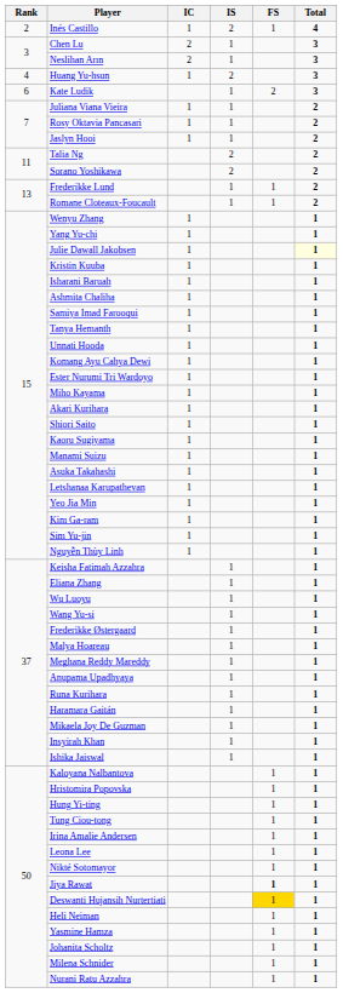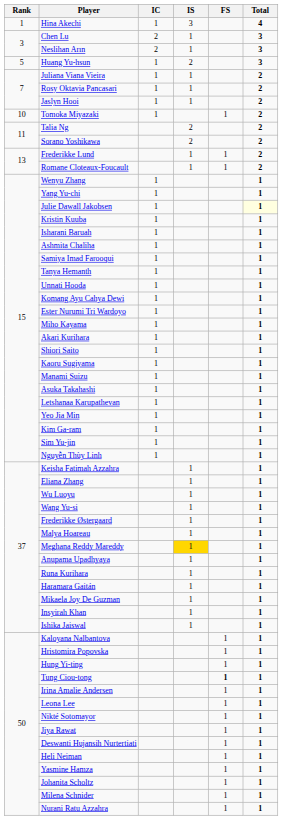 <table class="wikitable" style="font-size:80%; text-align:center">
 <tr>
 <th width="50">Rank</th>
 <th width="150">Player</th>
 <th width="50">IC</th>
 <th width="50">IS</th>
 <th width="50">FS</th>
 <th width="50">Total</th>
 </tr>
 <tr>
-<td>2</td>
-<td align="left"> <a href='#'>Inés Castillo</a></td>
 <td>1</td>
-<td>2</td>
+<td align="left"> <a href='#'>Hina Akechi</a></td>
 <td>1</td>
+<td>3</td>
+<td></td>
 <td><strong>4</strong></td>
 </tr>
 <tr>
 <td rowspan="2">3</td>
 <td align="left"> <a href='#'>Chen Lu</a></td>
 <td>2</td>
 <td>1</td>
 <td></td>
 <td><strong>3</strong></td>
 </tr>
 <tr>
 <td align="left"> <a href='#'>Neslihan Arın</a></td>
 <td>2</td>
 <td>1</td>
 <td></td>
 <td><strong>3</strong></td>
 </tr>
 <tr>
-<td>4</td>
+<td>5</td>
 <td align="left"> <a href='#'>Huang Yu-hsun</a></td>
 <td>1</td>
 <td>2</td>
 <td></td>
-<td><strong>3</strong></td>
-</tr>
-<tr>
-<td>6</td>
-<td align="left"> <a href='#'>Kate Ludik</a></td>
-<td></td>
-<td>1</td>
-<td>2</td>
 <td><strong>3</strong></td>
 </tr>
 <tr>
 <td rowspan="3">7</td>
 <td align="left"> <a href='#'>Juliana Viana Vieira</a></td>
 <td>1</td>
 <td>1</td>
 <td></td>
 <td><strong>2</strong></td>
 </tr>
 <tr>
 <td align="left"> <a href='#'>Rosy Oktavia Pancasari</a></td>
 <td>1</td>
 <td>1</td>
 <td></td>
 <td><strong>2</strong></td>
 </tr>
 <tr>
 <td align="left"> <a href='#'>Jaslyn Hooi</a></td>
 <td>1</td>
 <td>1</td>
 <td></td>
+<td><strong>2</strong></td>
+</tr>
+<tr>
+<td>10</td>
+<td align="left"> <a href='#'>Tomoka Miyazaki</a></td>
+<td>1</td>
+<td></td>
+<td>1</td>
 <td><strong>2</strong></td>
 </tr>
 <tr>
 <td rowspan="2">11</td>
 <td align="left"> <a href='#'>Talia Ng</a></td>
 <td></td>
 <td>2</td>
 <td></td>
 <td><strong>2</strong></td>
 </tr>
 <tr>
 <td align="left"> <a href='#'>Sorano Yoshikawa</a></td>
 <td></td>
 <td>2</td>
 <td></td>
 <td><strong>2</strong></td>
 </tr>
 <tr>
 <td rowspan="2">13</td>
 <td align="left"> <a href='#'>Frederikke Lund</a></td>
 <td></td>
 <td>1</td>
 <td>1</td>
 <td><strong>2</strong></td>
 </tr>
 <tr>
 <td align="left"> <a href='#'>Romane Cloteaux-Foucault</a></td>
 <td></td>
 <td>1</td>
 <td>1</td>
 <td><strong>2</strong></td>
 </tr>
 <tr>
 <td rowspan="22">15</td>
 <td align="left"> <a href='#'>Wenyu Zhang</a></td>
 <td>1</td>
 <td></td>
 <td></td>
 <td><strong>1</strong></td>
 </tr>
 <tr>
 <td align="left"> <a href='#'>Yang Yu-chi</a></td>
 <td>1</td>
 <td></td>
 <td></td>
 <td><strong>1</strong></td>
 </tr>
 <tr>
 <td align="left"> <a href='#'>Julie Dawall Jakobsen</a></td>
 <td>1</td>
 <td></td>
 <td></td>
 <td style="background: lightyellow;"><strong>1</strong></td>
 </tr>
 <tr>
 <td align="left"> <a href='#'>Kristin Kuuba</a></td>
 <td>1</td>
 <td></td>
 <td></td>
 <td><strong>1</strong></td>
 </tr>
 <tr>
 <td align="left"> <a href='#'>Isharani Baruah</a></td>
 <td>1</td>
 <td></td>
 <td></td>
 <td><strong>1</strong></td>
 </tr>
 <tr>
 <td align="left"> <a href='#'>Ashmita Chaliha</a></td>
 <td>1</td>
 <td></td>
 <td></td>
 <td><strong>1</strong></td>
 </tr>
 <tr>
 <td align="left"> <a href='#'>Samiya Imad Farooqui</a></td>
 <td>1</td>
 <td></td>
 <td></td>
 <td><strong>1</strong></td>
 </tr>
 <tr>
 <td align="left"> <a href='#'>Tanya Hemanth</a></td>
 <td>1</td>
 <td></td>
 <td></td>
 <td><strong>1</strong></td>
 </tr>
 <tr>
 <td align="left"> <a href='#'>Unnati Hooda</a></td>
 <td>1</td>
 <td></td>
 <td></td>
 <td><strong>1</strong></td>
 </tr>
 <tr>
 <td align="left"> <a href='#'>Komang Ayu Cahya Dewi</a></td>
 <td>1</td>
 <td></td>
 <td></td>
 <td><strong>1</strong></td>
 </tr>
 <tr>
 <td align="left"> <a href='#'>Ester Nurumi Tri Wardoyo</a></td>
 <td>1</td>
 <td></td>
 <td></td>
 <td><strong>1</strong></td>
 </tr>
 <tr>
 <td align="left"> <a href='#'>Miho Kayama</a></td>
 <td>1</td>
 <td></td>
 <td></td>
 <td><strong>1</strong></td>
 </tr>
 <tr>
 <td align="left"> <a href='#'>Akari Kurihara</a></td>
 <td>1</td>
 <td></td>
 <td></td>
 <td><strong>1</strong></td>
 </tr>
 <tr>
 <td align="left"> <a href='#'>Shiori Saito</a></td>
 <td>1</td>
 <td></td>
 <td></td>
 <td><strong>1</strong></td>
 </tr>
 <tr>
 <td align="left"> <a href='#'>Kaoru Sugiyama</a></td>
 <td>1</td>
 <td></td>
 <td></td>
 <td><strong>1</strong></td>
 </tr>
 <tr>
 <td align="left"> <a href='#'>Manami Suizu</a></td>
 <td>1</td>
 <td></td>
 <td></td>
 <td><strong>1</strong></td>
 </tr>
 <tr>
 <td align="left"> <a href='#'>Asuka Takahashi</a></td>
 <td>1</td>
 <td></td>
 <td></td>
 <td><strong>1</strong></td>
 </tr>
 <tr>
 <td align="left"> <a href='#'>Letshanaa Karupathevan</a></td>
 <td>1</td>
 <td></td>
 <td></td>
 <td><strong>1</strong></td>
 </tr>
 <tr>
 <td align="left"> <a href='#'>Yeo Jia Min</a></td>
 <td>1</td>
 <td></td>
 <td></td>
 <td><strong>1</strong></td>
 </tr>
 <tr>
 <td align="left"> <a href='#'>Kim Ga-ram</a></td>
 <td>1</td>
 <td></td>
 <td></td>
 <td><strong>1</strong></td>
 </tr>
 <tr>
 <td align="left"> <a href='#'>Sim Yu-jin</a></td>
 <td>1</td>
 <td></td>
 <td></td>
 <td><strong>1</strong></td>
 </tr>
 <tr>
 <td align="left"> <a href='#'>Nguyễn Thùy Linh</a></td>
 <td>1</td>
 <td></td>
 <td></td>
 <td><strong>1</strong></td>
 </tr>
 <tr>
 <td rowspan="13">37</td>
 <td align="left"> <a href='#'>Keisha Fatimah Azzahra</a></td>
 <td></td>
 <td>1</td>
 <td></td>
 <td><strong>1</strong></td>
 </tr>
 <tr>
 <td align="left"> <a href='#'>Eliana Zhang</a></td>
 <td></td>
 <td>1</td>
 <td></td>
 <td><strong>1</strong></td>
 </tr>
 <tr>
 <td align="left"> <a href='#'>Wu Luoyu</a></td>
 <td></td>
 <td>1</td>
 <td></td>
 <td><strong>1</strong></td>
 </tr>
 <tr>
 <td align="left"> <a href='#'>Wang Yu-si</a></td>
 <td></td>
 <td>1</td>
 <td></td>
 <td><strong>1</strong></td>
 </tr>
 <tr>
 <td align="left"> <a href='#'>Frederikke Østergaard</a></td>
 <td></td>
 <td>1</td>
 <td></td>
 <td><strong>1</strong></td>
 </tr>
 <tr>
 <td align="left"> <a href='#'>Malya Hoareau</a></td>
 <td></td>
 <td>1</td>
 <td></td>
 <td><strong>1</strong></td>
 </tr>
 <tr>
 <td align="left"> <a href='#'>Meghana Reddy Mareddy</a></td>
 <td></td>
-<td>1</td>
+<td style="background: gold;">1</td>
 <td></td>
 <td><strong>1</strong></td>
 </tr>
 <tr>
 <td align="left"> <a href='#'>Anupama Upadhyaya</a></td>
 <td></td>
 <td>1</td>
 <td></td>
 <td><strong>1</strong></td>
 </tr>
 <tr>
 <td align="left"> <a href='#'>Runa Kurihara</a></td>
 <td></td>
 <td>1</td>
 <td></td>
 <td><strong>1</strong></td>
 </tr>
 <tr>
 <td align="left"> <a href='#'>Haramara Gaitán</a></td>
 <td></td>
 <td>1</td>
 <td></td>
 <td><strong>1</strong></td>
 </tr>
 <tr>
 <td align="left"> <a href='#'>Mikaela Joy De Guzman</a></td>
 <td></td>
 <td>1</td>
 <td></td>
 <td><strong>1</strong></td>
 </tr>
 <tr>
 <td align="left"> <a href='#'>Insyirah Khan</a></td>
 <td></td>
 <td>1</td>
 <td></td>
 <td><strong>1</strong></td>
 </tr>
 <tr>
 <td align="left"> <a href='#'>Ishika Jaiswal</a></td>
 <td></td>
 <td>1</td>
 <td></td>
 <td><strong>1</strong></td>
 </tr>
 <tr>
 <td rowspan="14">50</td>
 <td align="left"> <a href='#'>Kaloyana Nalbantova</a></td>
 <td></td>
 <td></td>
 <td>1</td>
 <td><strong>1</strong></td>
 </tr>
 <tr>
 <td align="left"> <a href='#'>Hristomira Popovska</a></td>
 <td></td>
 <td></td>
 <td>1</td>
 <td><strong>1</strong></td>
 </tr>
 <tr>
 <td align="left"> <a href='#'>Hung Yi-ting</a></td>
 <td></td>
 <td></td>
 <td>1</td>
 <td><strong>1</strong></td>
 </tr>
 <tr>
 <td align="left"> <a href='#'>Tung Ciou-tong</a></td>
 <td></td>
 <td></td>
-<td>1</td>
+<td><strong>1</strong></td>
 <td><strong>1</strong></td>
 </tr>
 <tr>
 <td align="left"> <a href='#'>Irina Amalie Andersen</a></td>
 <td></td>
 <td></td>
 <td>1</td>
 <td><strong>1</strong></td>
 </tr>
 <tr>
 <td align="left"> <a href='#'>Leona Lee</a></td>
 <td></td>
 <td></td>
 <td>1</td>
 <td><strong>1</strong></td>
 </tr>
 <tr>
 <td align="left"> <a href='#'>Nikté Sotomayor</a></td>
 <td></td>
 <td></td>
 <td>1</td>
 <td><strong>1</strong></td>
 </tr>
 <tr>
 <td align="left"> <a href='#'>Jiya Rawat</a></td>
 <td></td>
 <td></td>
-<td><strong>1</strong></td>
+<td>1</td>
 <td><strong>1</strong></td>
 </tr>
 <tr>
 <td align="left" nowrap> <a href='#'>Deswanti Hujansih Nurtertiati</a></td>
 <td></td>
 <td></td>
-<td style="background: gold;">1</td>
+<td>1</td>
 <td><strong>1</strong></td>
 </tr>
 <tr>
 <td align="left"> <a href='#'>Heli Neiman</a></td>
 <td></td>
 <td></td>
 <td>1</td>
 <td><strong>1</strong></td>
 </tr>
 <tr>
 <td align="left"> <a href='#'>Yasmine Hamza</a></td>
 <td></td>
 <td></td>
 <td>1</td>
 <td><strong>1</strong></td>
 </tr>
 <tr>
 <td align="left"> <a href='#'>Johanita Scholtz</a></td>
 <td></td>
 <td></td>
 <td>1</td>
 <td><strong>1</strong></td>
 </tr>
 <tr>
 <td align="left"> <a href='#'>Milena Schnider</a></td>
 <td></td>
 <td></td>
 <td>1</td>
 <td><strong>1</strong></td>
 </tr>
 <tr>
 <td align="left"> <a href='#'>Nurani Ratu Azzahra</a></td>
 <td></td>
 <td></td>
 <td>1</td>
 <td><strong>1</strong></td>
 </tr>
 </table>
